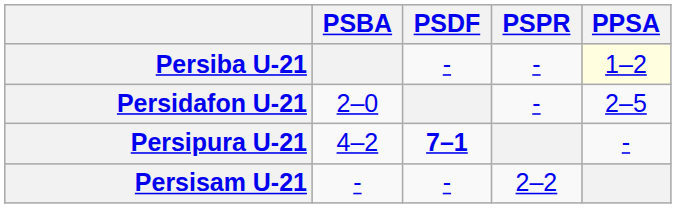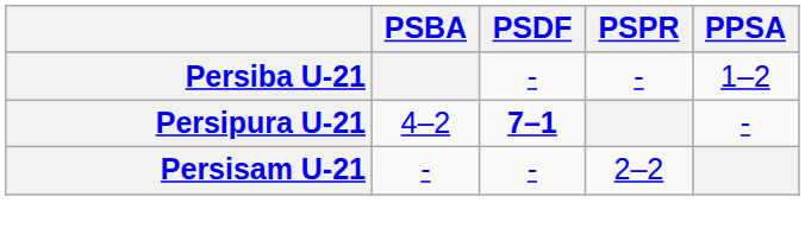 <table class="wikitable" style="text-align:center">
 <tr>
 <th width="190"> </th>
 <th width="50"><a href='#'>PSBA</a></th>
 <th width="50"><a href='#'>PSDF</a></th>
 <th width="50"><a href='#'>PSPR</a></th>
 <th width="50"><a href='#'>PPSA</a></th>
 </tr>
 <tr>
 <th style="text-align:right;"><a href='#'>Persiba U-21</a></th>
 <th></th>
 <td><a href='#'>-</a></td>
 <td><a href='#'>-</a></td>
-<td style="background: lightyellow;"><a href='#'>1–2</a></td>
-</tr>
-<tr>
-<th style="text-align:right;"><a href='#'>Persidafon U-21</a></th>
-<td><a href='#'>2–0</a></td>
-<th></th>
-<td><a href='#'>-</a></td>
-<td><a href='#'>2–5</a></td>
+<td><a href='#'>1–2</a></td>
 </tr>
 <tr>
 <th style="text-align:right;"><a href='#'>Persipura U-21</a></th>
 <td><a href='#'>4–2</a></td>
 <td><strong><a href='#'>7–1</a></strong></td>
 <th></th>
 <td><a href='#'>-</a></td>
 </tr>
 <tr>
 <th style="text-align:right;"><a href='#'>Persisam U-21</a></th>
 <td><a href='#'>-</a></td>
 <td><a href='#'>-</a></td>
 <td><a href='#'>2–2</a></td>
 <th></th>
 </tr>
 </table>
